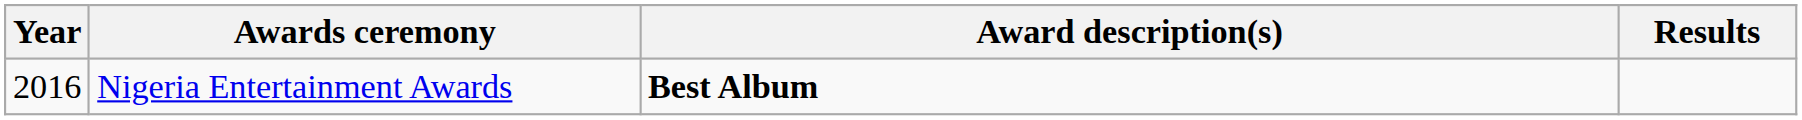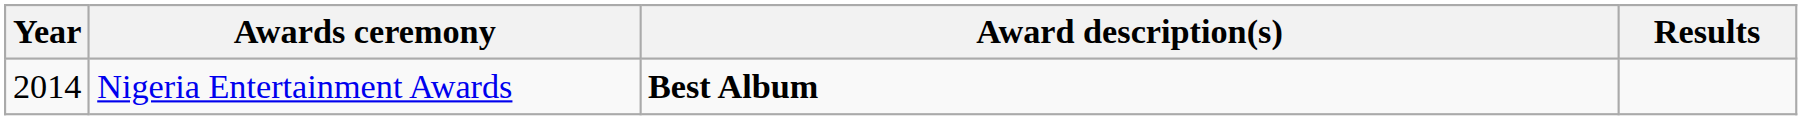 <table class="wikitable">
 <tr>
 <th>Year</th>
 <th width="250">Awards ceremony</th>
 <th width="450">Award description(s)</th>
 <th width="75">Results</th>
 </tr>
 <tr>
-<td>2016</td>
+<td>2014</td>
 <td><a href='#'>Nigeria Entertainment Awards</a></td>
 <td><strong>Best Album</strong></td>
 <td></td>
 </tr>
 </table>
